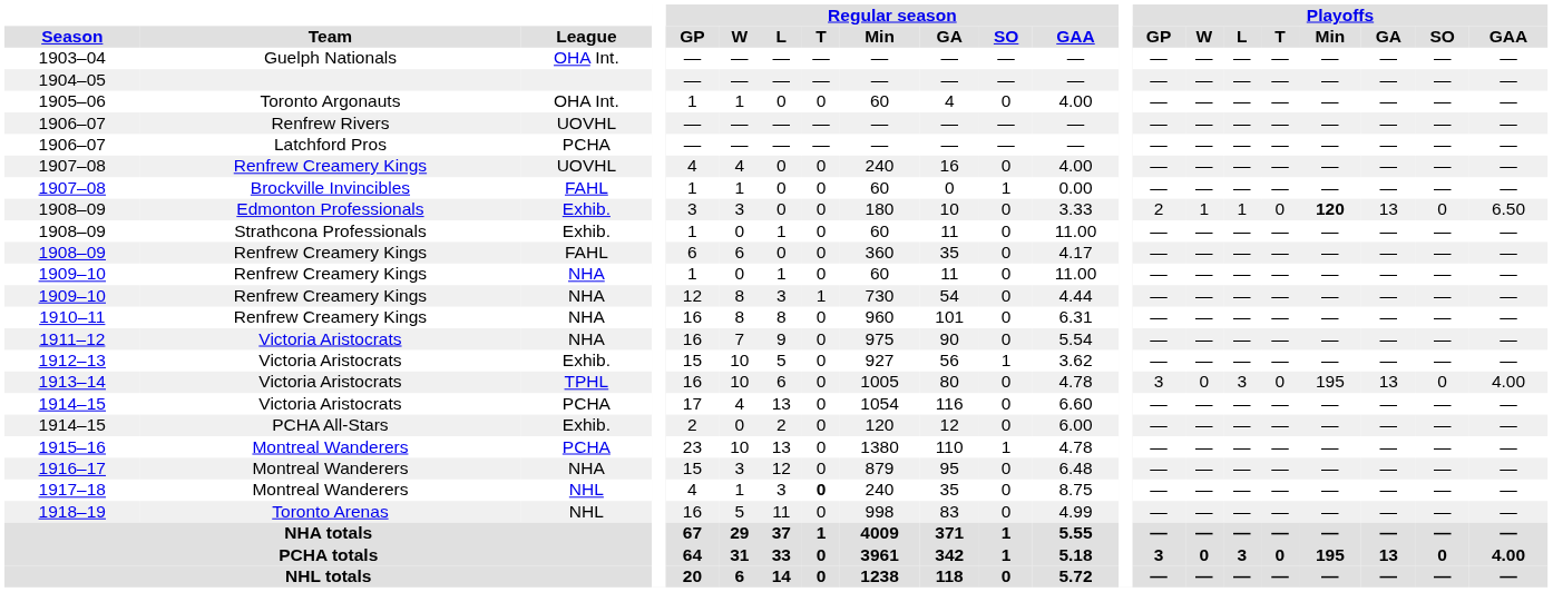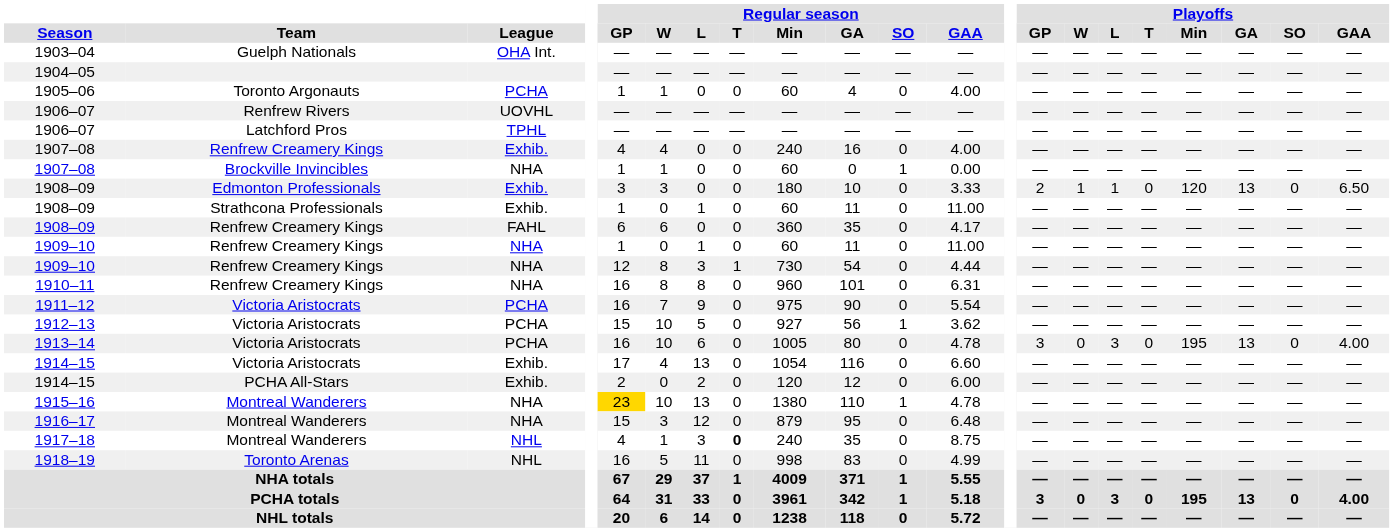 <table BORDER="0" CELLPADDING="1" CELLSPACING="0" width="72%" style="text-align:center">
 <tr bgcolor="#e0e0e0">
 <th colspan="3" bgcolor="#ffffff"> </th>
 <th rowspan="99" bgcolor="#ffffff"> </th>
 <th colspan="8"><a href='#'>Regular season</a></th>
 <th rowspan="99" bgcolor="#ffffff"> </th>
 <th colspan="8"><a href='#'>Playoffs</a></th>
 </tr>
 <tr bgcolor="#e0e0e0">
 <th><a href='#'>Season</a></th>
 <th>Team</th>
 <th>League</th>
 <th>GP</th>
 <th>W</th>
 <th>L</th>
 <th>T</th>
 <th>Min</th>
 <th>GA</th>
 <th><a href='#'>SO</a></th>
 <th><a href='#'>GAA</a></th>
 <th>GP</th>
 <th>W</th>
 <th>L</th>
 <th>T</th>
 <th>Min</th>
 <th>GA</th>
 <th>SO</th>
 <th>GAA</th>
 </tr>
 <tr>
 <td>1903–04</td>
 <td>Guelph Nationals</td>
 <td><a href='#'>OHA</a> Int.</td>
 <td>—</td>
 <td>—</td>
 <td>—</td>
 <td>—</td>
 <td>—</td>
 <td>—</td>
 <td>—</td>
 <td>—</td>
 <td>—</td>
 <td>—</td>
 <td>—</td>
 <td>—</td>
 <td>—</td>
 <td>—</td>
 <td>—</td>
 <td>—</td>
 </tr>
 <tr bgcolor="#f0f0f0">
 <td>1904–05</td>
 <td></td>
 <td></td>
 <td>—</td>
 <td>—</td>
 <td>—</td>
 <td>—</td>
 <td>—</td>
 <td>—</td>
 <td>—</td>
 <td>—</td>
 <td>—</td>
 <td>—</td>
 <td>—</td>
 <td>—</td>
 <td>—</td>
 <td>—</td>
 <td>—</td>
 <td>—</td>
 </tr>
 <tr>
 <td>1905–06</td>
 <td>Toronto Argonauts</td>
-<td>OHA Int.</td>
+<td><a href='#'>PCHA</a></td>
 <td>1</td>
 <td>1</td>
 <td>0</td>
 <td>0</td>
 <td>60</td>
 <td>4</td>
 <td>0</td>
 <td>4.00</td>
 <td>—</td>
 <td>—</td>
 <td>—</td>
 <td>—</td>
 <td>—</td>
 <td>—</td>
 <td>—</td>
 <td>—</td>
 </tr>
 <tr bgcolor="#f0f0f0">
 <td>1906–07</td>
 <td>Renfrew Rivers</td>
 <td>UOVHL</td>
 <td>—</td>
 <td>—</td>
 <td>—</td>
 <td>—</td>
 <td>—</td>
 <td>—</td>
 <td>—</td>
 <td>—</td>
 <td>—</td>
 <td>—</td>
 <td>—</td>
 <td>—</td>
 <td>—</td>
 <td>—</td>
 <td>—</td>
 <td>—</td>
 </tr>
 <tr>
 <td>1906–07</td>
 <td>Latchford Pros</td>
-<td>PCHA</td>
+<td><a href='#'>TPHL</a></td>
 <td>—</td>
 <td>—</td>
 <td>—</td>
 <td>—</td>
 <td>—</td>
 <td>—</td>
 <td>—</td>
 <td>—</td>
 <td>—</td>
 <td>—</td>
 <td>—</td>
 <td>—</td>
 <td>—</td>
 <td>—</td>
 <td>—</td>
 <td>—</td>
 </tr>
 <tr bgcolor="#f0f0f0">
 <td>1907–08</td>
 <td><a href='#'>Renfrew Creamery Kings</a></td>
-<td>UOVHL</td>
+<td><a href='#'>Exhib.</a></td>
 <td>4</td>
 <td>4</td>
 <td>0</td>
 <td>0</td>
 <td>240</td>
 <td>16</td>
 <td>0</td>
 <td>4.00</td>
 <td>—</td>
 <td>—</td>
 <td>—</td>
 <td>—</td>
 <td>—</td>
 <td>—</td>
 <td>—</td>
 <td>—</td>
 </tr>
 <tr>
 <td><a href='#'>1907–08</a></td>
 <td><a href='#'>Brockville Invincibles</a></td>
-<td><a href='#'>FAHL</a></td>
+<td>NHA</td>
 <td>1</td>
 <td>1</td>
 <td>0</td>
 <td>0</td>
 <td>60</td>
 <td>0</td>
 <td>1</td>
 <td>0.00</td>
 <td>—</td>
 <td>—</td>
 <td>—</td>
 <td>—</td>
 <td>—</td>
 <td>—</td>
 <td>—</td>
 <td>—</td>
 </tr>
 <tr bgcolor="#f0f0f0">
 <td>1908–09</td>
 <td><a href='#'>Edmonton Professionals</a></td>
 <td><a href='#'>Exhib.</a></td>
 <td>3</td>
 <td>3</td>
 <td>0</td>
 <td>0</td>
 <td>180</td>
 <td>10</td>
 <td>0</td>
 <td>3.33</td>
 <td>2</td>
 <td>1</td>
 <td>1</td>
 <td>0</td>
-<td><strong>120</strong></td>
+<td>120</td>
 <td>13</td>
 <td>0</td>
 <td>6.50</td>
 </tr>
 <tr>
 <td>1908–09</td>
 <td>Strathcona Professionals</td>
 <td>Exhib.</td>
 <td>1</td>
 <td>0</td>
 <td>1</td>
 <td>0</td>
 <td>60</td>
 <td>11</td>
 <td>0</td>
 <td>11.00</td>
 <td>—</td>
 <td>—</td>
 <td>—</td>
 <td>—</td>
 <td>—</td>
 <td>—</td>
 <td>—</td>
 <td>—</td>
 </tr>
 <tr bgcolor="#f0f0f0">
 <td><a href='#'>1908–09</a></td>
 <td>Renfrew Creamery Kings</td>
 <td>FAHL</td>
 <td>6</td>
 <td>6</td>
 <td>0</td>
 <td>0</td>
 <td>360</td>
 <td>35</td>
 <td>0</td>
 <td>4.17</td>
 <td>—</td>
 <td>—</td>
 <td>—</td>
 <td>—</td>
 <td>—</td>
 <td>—</td>
 <td>—</td>
 <td>—</td>
 </tr>
 <tr>
 <td><a href='#'>1909–10</a></td>
 <td>Renfrew Creamery Kings</td>
 <td><a href='#'>NHA</a></td>
 <td>1</td>
 <td>0</td>
 <td>1</td>
 <td>0</td>
 <td>60</td>
 <td>11</td>
 <td>0</td>
 <td>11.00</td>
 <td>—</td>
 <td>—</td>
 <td>—</td>
 <td>—</td>
 <td>—</td>
 <td>—</td>
 <td>—</td>
 <td>—</td>
 </tr>
 <tr bgcolor="#f0f0f0">
 <td><a href='#'>1909–10</a></td>
 <td>Renfrew Creamery Kings</td>
 <td>NHA</td>
 <td>12</td>
 <td>8</td>
 <td>3</td>
 <td>1</td>
 <td>730</td>
 <td>54</td>
 <td>0</td>
 <td>4.44</td>
 <td>—</td>
 <td>—</td>
 <td>—</td>
 <td>—</td>
 <td>—</td>
 <td>—</td>
 <td>—</td>
 <td>—</td>
 </tr>
 <tr>
 <td><a href='#'>1910–11</a></td>
 <td>Renfrew Creamery Kings</td>
 <td>NHA</td>
 <td>16</td>
 <td>8</td>
 <td>8</td>
 <td>0</td>
 <td>960</td>
 <td>101</td>
 <td>0</td>
 <td>6.31</td>
 <td>—</td>
 <td>—</td>
 <td>—</td>
 <td>—</td>
 <td>—</td>
 <td>—</td>
 <td>—</td>
 <td>—</td>
 </tr>
 <tr bgcolor="#f0f0f0">
 <td><a href='#'>1911–12</a></td>
 <td><a href='#'>Victoria Aristocrats</a></td>
-<td>NHA</td>
+<td><a href='#'>PCHA</a></td>
 <td>16</td>
 <td>7</td>
 <td>9</td>
 <td>0</td>
 <td>975</td>
 <td>90</td>
 <td>0</td>
 <td>5.54</td>
 <td>—</td>
 <td>—</td>
 <td>—</td>
 <td>—</td>
 <td>—</td>
 <td>—</td>
 <td>—</td>
 <td>—</td>
 </tr>
 <tr>
 <td><a href='#'>1912–13</a></td>
 <td>Victoria Aristocrats</td>
-<td>Exhib.</td>
+<td>PCHA</td>
 <td>15</td>
 <td>10</td>
 <td>5</td>
 <td>0</td>
 <td>927</td>
 <td>56</td>
 <td>1</td>
 <td>3.62</td>
 <td>—</td>
 <td>—</td>
 <td>—</td>
 <td>—</td>
 <td>—</td>
 <td>—</td>
 <td>—</td>
 <td>—</td>
 </tr>
 <tr bgcolor="#f0f0f0">
 <td><a href='#'>1913–14</a></td>
 <td>Victoria Aristocrats</td>
-<td><a href='#'>TPHL</a></td>
+<td>PCHA</td>
 <td>16</td>
 <td>10</td>
 <td>6</td>
 <td>0</td>
 <td>1005</td>
 <td>80</td>
 <td>0</td>
 <td>4.78</td>
 <td>3</td>
 <td>0</td>
 <td>3</td>
 <td>0</td>
 <td>195</td>
 <td>13</td>
 <td>0</td>
 <td>4.00</td>
 </tr>
 <tr>
 <td><a href='#'>1914–15</a></td>
 <td>Victoria Aristocrats</td>
-<td>PCHA</td>
+<td>Exhib.</td>
 <td>17</td>
 <td>4</td>
 <td>13</td>
 <td>0</td>
 <td>1054</td>
 <td>116</td>
 <td>0</td>
 <td>6.60</td>
 <td>—</td>
 <td>—</td>
 <td>—</td>
 <td>—</td>
 <td>—</td>
 <td>—</td>
 <td>—</td>
 <td>—</td>
 </tr>
 <tr bgcolor="#f0f0f0">
 <td>1914–15</td>
 <td>PCHA All-Stars</td>
 <td>Exhib.</td>
 <td>2</td>
 <td>0</td>
 <td>2</td>
 <td>0</td>
 <td>120</td>
 <td>12</td>
 <td>0</td>
 <td>6.00</td>
 <td>—</td>
 <td>—</td>
 <td>—</td>
 <td>—</td>
 <td>—</td>
 <td>—</td>
 <td>—</td>
 <td>—</td>
 </tr>
 <tr>
 <td><a href='#'>1915–16</a></td>
 <td><a href='#'>Montreal Wanderers</a></td>
-<td><a href='#'>PCHA</a></td>
-<td>23</td>
+<td>NHA</td>
+<td style="background: gold;">23</td>
 <td>10</td>
 <td>13</td>
 <td>0</td>
 <td>1380</td>
 <td>110</td>
 <td>1</td>
 <td>4.78</td>
 <td>—</td>
 <td>—</td>
 <td>—</td>
 <td>—</td>
 <td>—</td>
 <td>—</td>
 <td>—</td>
 <td>—</td>
 </tr>
 <tr bgcolor="#f0f0f0">
 <td><a href='#'>1916–17</a></td>
 <td>Montreal Wanderers</td>
 <td>NHA</td>
 <td>15</td>
 <td>3</td>
 <td>12</td>
 <td>0</td>
 <td>879</td>
 <td>95</td>
 <td>0</td>
 <td>6.48</td>
 <td>—</td>
 <td>—</td>
 <td>—</td>
 <td>—</td>
 <td>—</td>
 <td>—</td>
 <td>—</td>
 <td>—</td>
 </tr>
 <tr>
 <td><a href='#'>1917–18</a></td>
 <td>Montreal Wanderers</td>
 <td><a href='#'>NHL</a></td>
 <td>4</td>
 <td>1</td>
 <td>3</td>
 <td><strong>0</strong></td>
 <td>240</td>
 <td>35</td>
 <td>0</td>
 <td>8.75</td>
 <td>—</td>
 <td>—</td>
 <td>—</td>
 <td>—</td>
 <td>—</td>
 <td>—</td>
 <td>—</td>
 <td>—</td>
 </tr>
 <tr bgcolor="#f0f0f0">
 <td><a href='#'>1918–19</a></td>
 <td><a href='#'>Toronto Arenas</a></td>
 <td>NHL</td>
 <td>16</td>
 <td>5</td>
 <td>11</td>
 <td>0</td>
 <td>998</td>
 <td>83</td>
 <td>0</td>
 <td>4.99</td>
 <td>—</td>
 <td>—</td>
 <td>—</td>
 <td>—</td>
 <td>—</td>
 <td>—</td>
 <td>—</td>
 <td>—</td>
 </tr>
 <tr bgcolor="#e0e0e0">
 <th colspan="3">NHA totals</th>
 <th>67</th>
 <th>29</th>
 <th>37</th>
 <th>1</th>
 <th>4009</th>
 <th>371</th>
 <th>1</th>
 <th>5.55</th>
 <th>—</th>
 <th>—</th>
 <th>—</th>
 <th>—</th>
 <th>—</th>
 <th>—</th>
 <th>—</th>
 <th>—</th>
 </tr>
 <tr bgcolor="#e0e0e0">
 <th colspan="3">PCHA totals</th>
 <th>64</th>
 <th>31</th>
 <th>33</th>
 <th>0</th>
 <th>3961</th>
 <th>342</th>
 <th>1</th>
 <th>5.18</th>
 <th>3</th>
 <th>0</th>
 <th>3</th>
 <th>0</th>
 <th>195</th>
 <th>13</th>
 <th>0</th>
 <th>4.00</th>
 </tr>
 <tr bgcolor="#e0e0e0">
 <th colspan="3">NHL totals</th>
 <th>20</th>
 <th>6</th>
 <th>14</th>
 <th>0</th>
 <th>1238</th>
 <th>118</th>
 <th>0</th>
 <th>5.72</th>
 <th>—</th>
 <th>—</th>
 <th>—</th>
 <th>—</th>
 <th>—</th>
 <th>—</th>
 <th>—</th>
 <th>—</th>
 </tr>
 </table>
